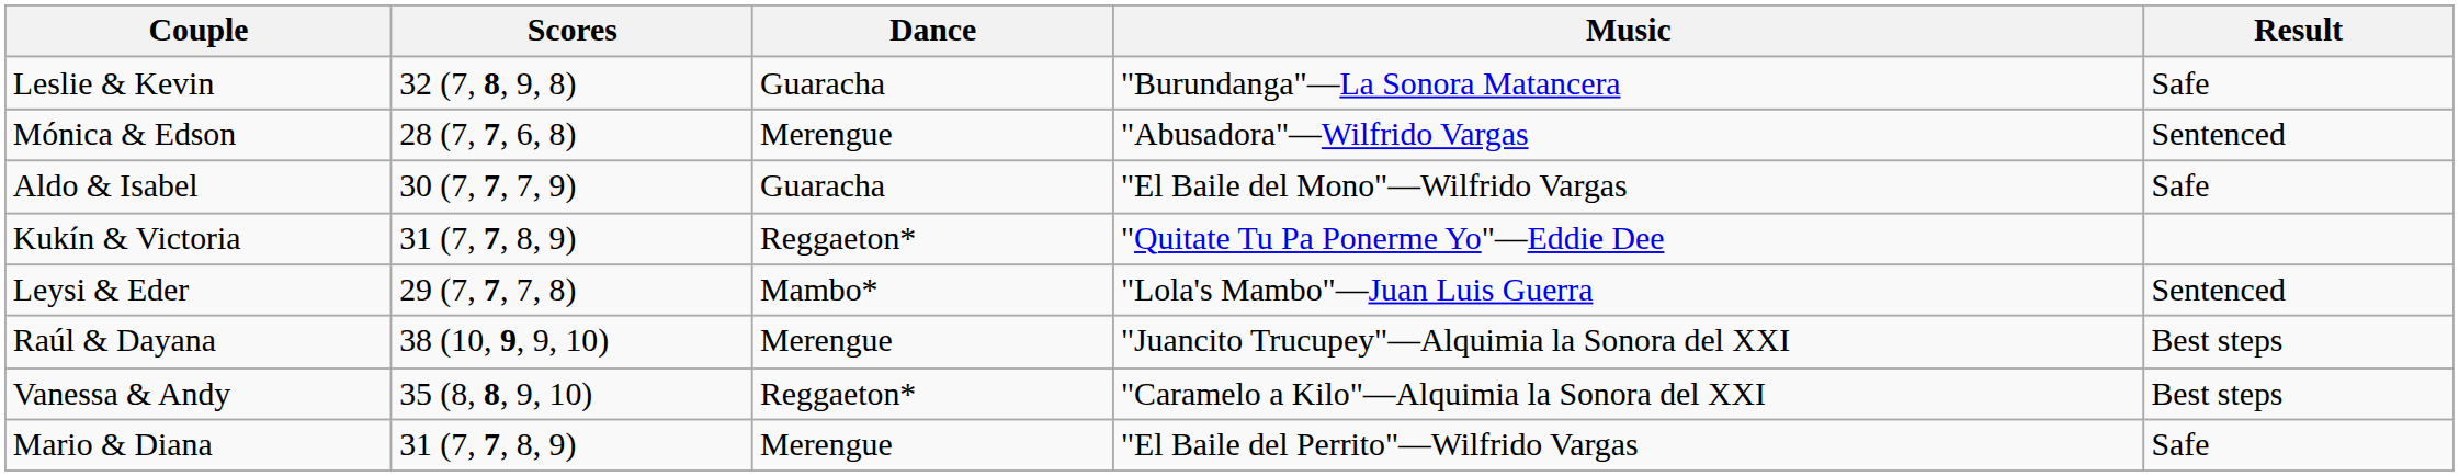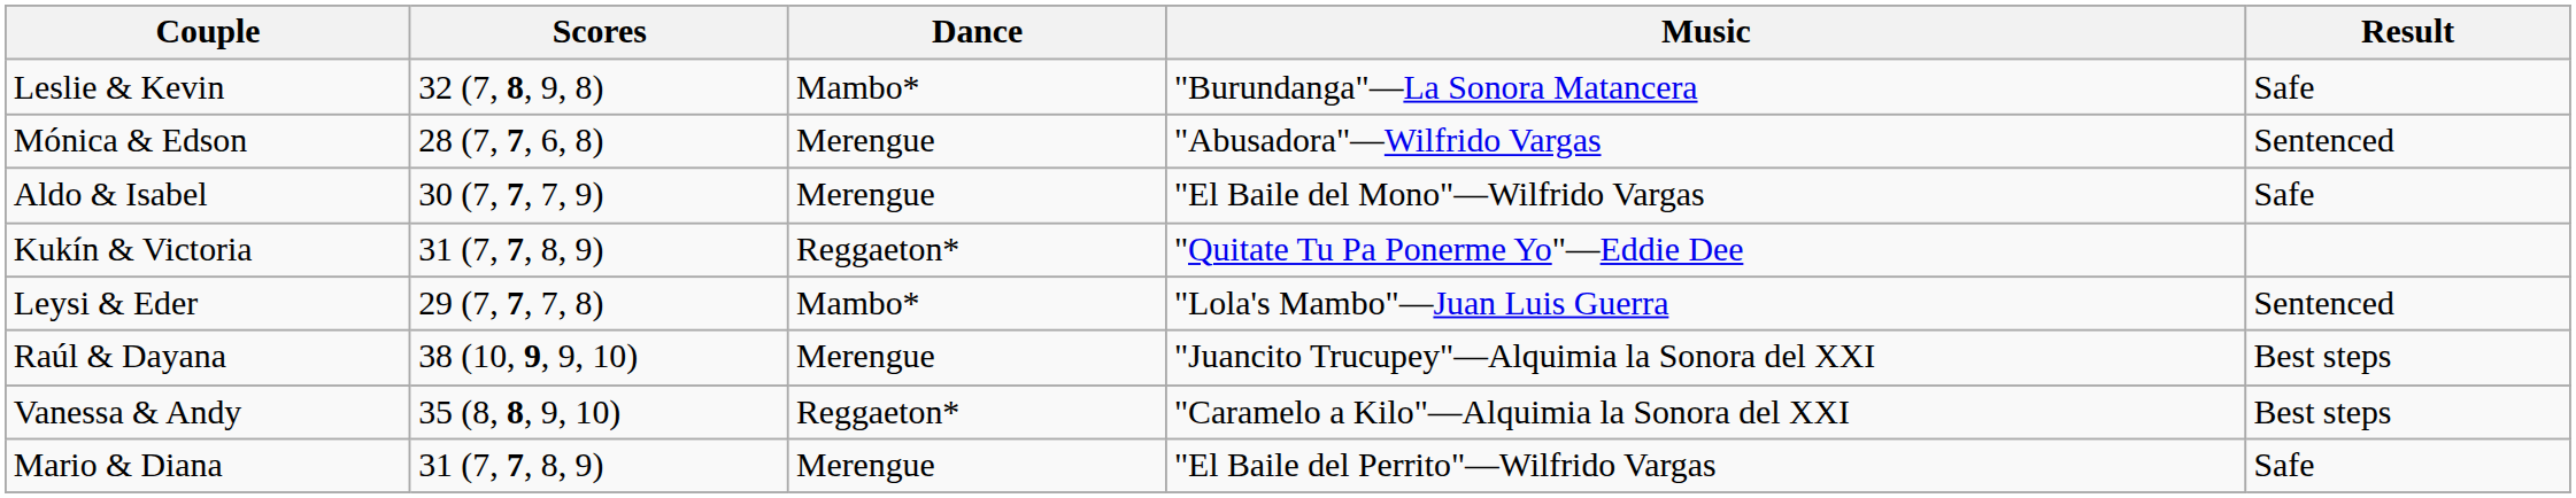 <table class="wikitable sortable" style="width:95%; white-space:nowrap;">
 <tr>
 <th style="width:15%;">Couple</th>
 <th style="width:14%;">Scores</th>
 <th style="width:14%;">Dance</th>
 <th style="width:40%;">Music</th>
 <th style="width:12%;">Result</th>
 </tr>
 <tr>
 <td>Leslie & Kevin</td>
 <td>32 (7, <strong>8</strong>, 9, 8)</td>
-<td>Guaracha</td>
+<td>Mambo*</td>
 <td>"Burundanga"—<a href='#'>La Sonora Matancera</a></td>
 <td>Safe</td>
 </tr>
 <tr>
 <td>Mónica & Edson</td>
 <td>28 (7, <strong>7</strong>, 6, 8)</td>
 <td>Merengue</td>
 <td>"Abusadora"—<a href='#'>Wilfrido Vargas</a></td>
 <td>Sentenced</td>
 </tr>
 <tr>
 <td>Aldo & Isabel</td>
 <td>30 (7, <strong>7</strong>, 7, 9)</td>
-<td>Guaracha</td>
+<td>Merengue</td>
 <td>"El Baile del Mono"—Wilfrido Vargas</td>
 <td>Safe</td>
 </tr>
 <tr>
 <td>Kukín & Victoria</td>
 <td>31 (7, <strong>7</strong>, 8, 9)</td>
 <td>Reggaeton*</td>
 <td>"<a href='#'>Quitate Tu Pa Ponerme Yo</a>"—<a href='#'>Eddie Dee</a></td>
 <td></td>
 </tr>
 <tr>
 <td>Leysi & Eder</td>
 <td>29 (7, <strong>7</strong>, 7, 8)</td>
 <td>Mambo*</td>
 <td>"Lola's Mambo"—<a href='#'>Juan Luis Guerra</a></td>
 <td>Sentenced</td>
 </tr>
 <tr>
 <td>Raúl & Dayana</td>
 <td>38 (10, <strong>9</strong>, 9, 10)</td>
 <td>Merengue</td>
 <td>"Juancito Trucupey"—Alquimia la Sonora del XXI</td>
 <td>Best steps</td>
 </tr>
 <tr>
 <td>Vanessa & Andy</td>
 <td>35 (8, <strong>8</strong>, 9, 10)</td>
 <td>Reggaeton*</td>
 <td>"Caramelo a Kilo"—Alquimia la Sonora del XXI</td>
 <td>Best steps</td>
 </tr>
 <tr>
 <td>Mario & Diana</td>
 <td>31 (7, <strong>7</strong>, 8, 9)</td>
 <td>Merengue</td>
 <td>"El Baile del Perrito"—Wilfrido Vargas</td>
 <td>Safe</td>
 </tr>
 </table>
